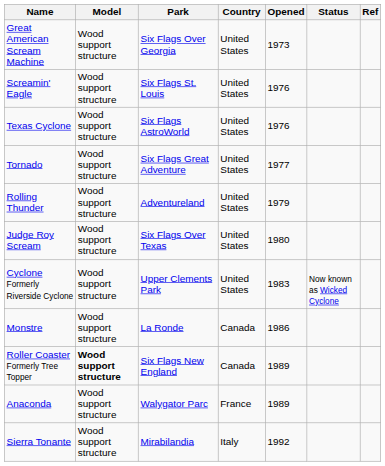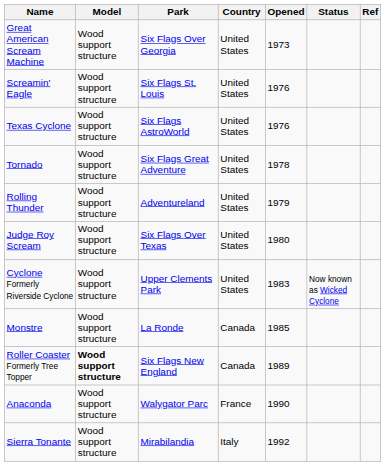 <table class="wikitable sortable">
 <tr>
 <th>Name</th>
 <th>Model</th>
 <th>Park</th>
 <th>Country</th>
 <th>Opened</th>
 <th>Status</th>
 <th class="unsortable">Ref</th>
 </tr>
 <tr>
 <td><a href='#'>Great American Scream Machine</a></td>
 <td>Wood support structure</td>
 <td><a href='#'>Six Flags Over Georgia</a></td>
 <td> United States</td>
 <td>1973</td>
 <td></td>
 <td></td>
 </tr>
 <tr>
 <td><a href='#'>Screamin' Eagle</a></td>
 <td>Wood support structure</td>
 <td><a href='#'>Six Flags St. Louis</a></td>
 <td> United States</td>
 <td>1976</td>
 <td></td>
 <td></td>
 </tr>
 <tr>
 <td><a href='#'>Texas Cyclone</a></td>
 <td>Wood support structure</td>
 <td><a href='#'>Six Flags AstroWorld</a></td>
 <td> United States</td>
 <td>1976</td>
 <td></td>
 <td></td>
 </tr>
 <tr>
 <td><a href='#'>Tornado</a></td>
 <td>Wood support structure</td>
 <td><a href='#'>Six Flags Great Adventure</a></td>
 <td> United States</td>
-<td>1977</td>
+<td>1978</td>
 <td></td>
 <td></td>
 </tr>
 <tr>
 <td><a href='#'>Rolling Thunder</a></td>
 <td>Wood support structure</td>
 <td><a href='#'>Adventureland</a></td>
 <td> United States</td>
 <td>1979</td>
 <td></td>
 <td></td>
 </tr>
 <tr>
 <td><a href='#'>Judge Roy Scream</a></td>
 <td>Wood support structure</td>
 <td><a href='#'>Six Flags Over Texas</a></td>
 <td> United States</td>
 <td>1980</td>
 <td></td>
 <td></td>
 </tr>
 <tr>
 <td><a href='#'>Cyclone</a><br><small>Formerly Riverside Cyclone</small></td>
 <td>Wood support structure</td>
 <td><a href='#'>Upper Clements Park</a></td>
 <td> United States</td>
 <td>1983</td>
 <td><br><small>Now known as <a href='#'>Wicked Cyclone</a></small></td>
 <td></td>
 </tr>
 <tr>
 <td><a href='#'>Monstre</a></td>
 <td>Wood support structure</td>
 <td><a href='#'>La Ronde</a></td>
 <td> Canada</td>
-<td>1986</td>
+<td>1985</td>
 <td></td>
 <td></td>
 </tr>
 <tr>
 <td><a href='#'>Roller Coaster</a><br><small>Formerly Tree Topper</small></td>
 <td><strong>Wood support structure</strong></td>
 <td><a href='#'>Six Flags New England</a></td>
 <td> Canada</td>
 <td>1989</td>
 <td></td>
 <td></td>
 </tr>
 <tr>
 <td><a href='#'>Anaconda</a></td>
 <td>Wood support structure</td>
 <td><a href='#'>Walygator Parc</a></td>
 <td> France</td>
-<td>1989</td>
+<td>1990</td>
 <td></td>
 <td></td>
 </tr>
 <tr>
 <td><a href='#'>Sierra Tonante</a></td>
 <td>Wood support structure</td>
 <td><a href='#'>Mirabilandia</a></td>
 <td> Italy</td>
 <td>1992</td>
 <td></td>
 <td></td>
 </tr>
 </table>
